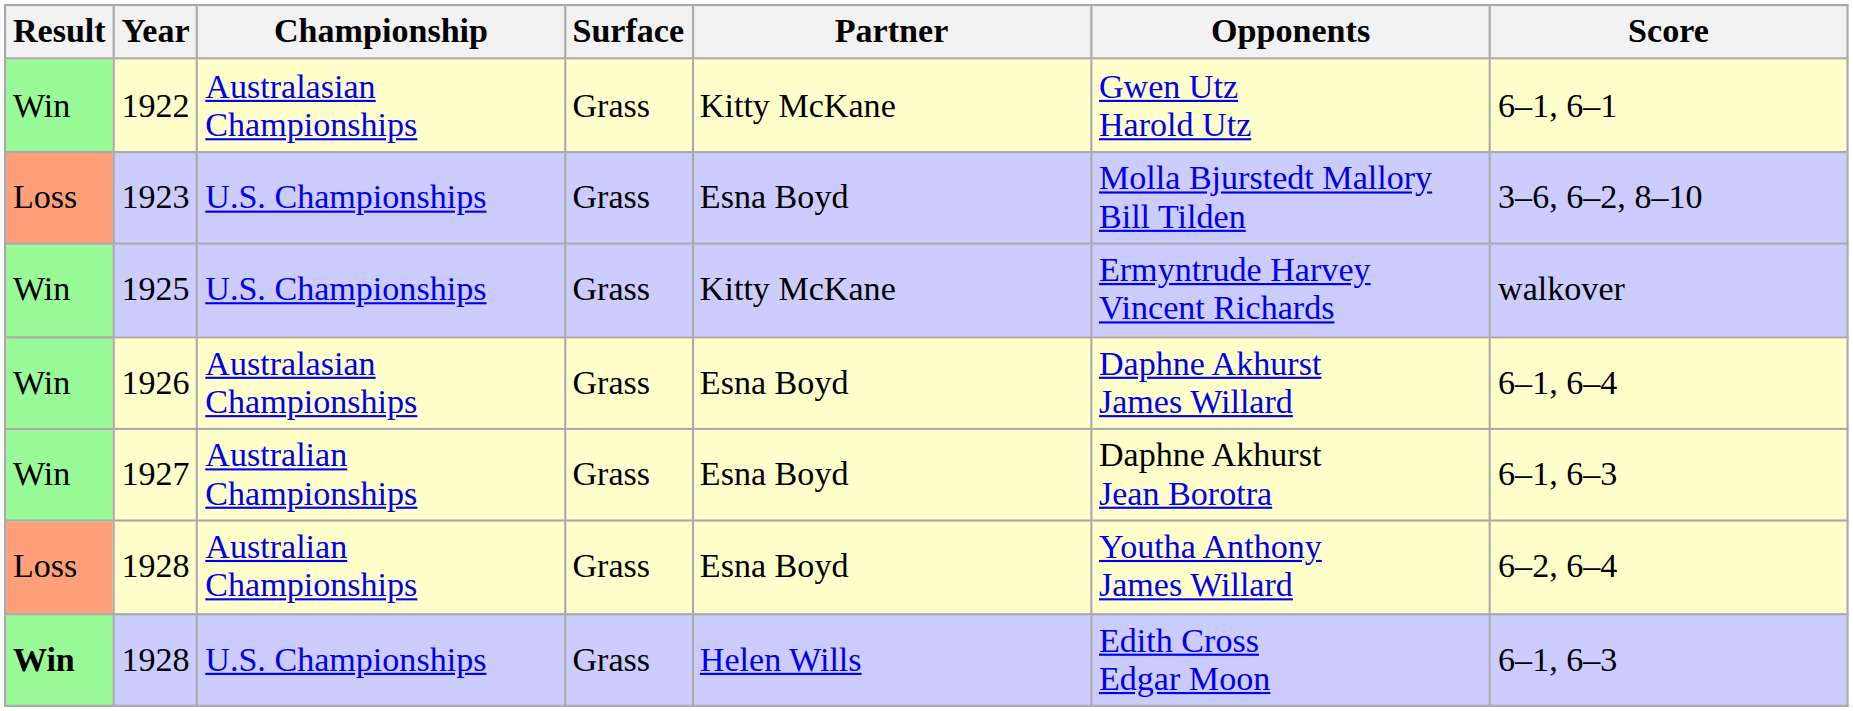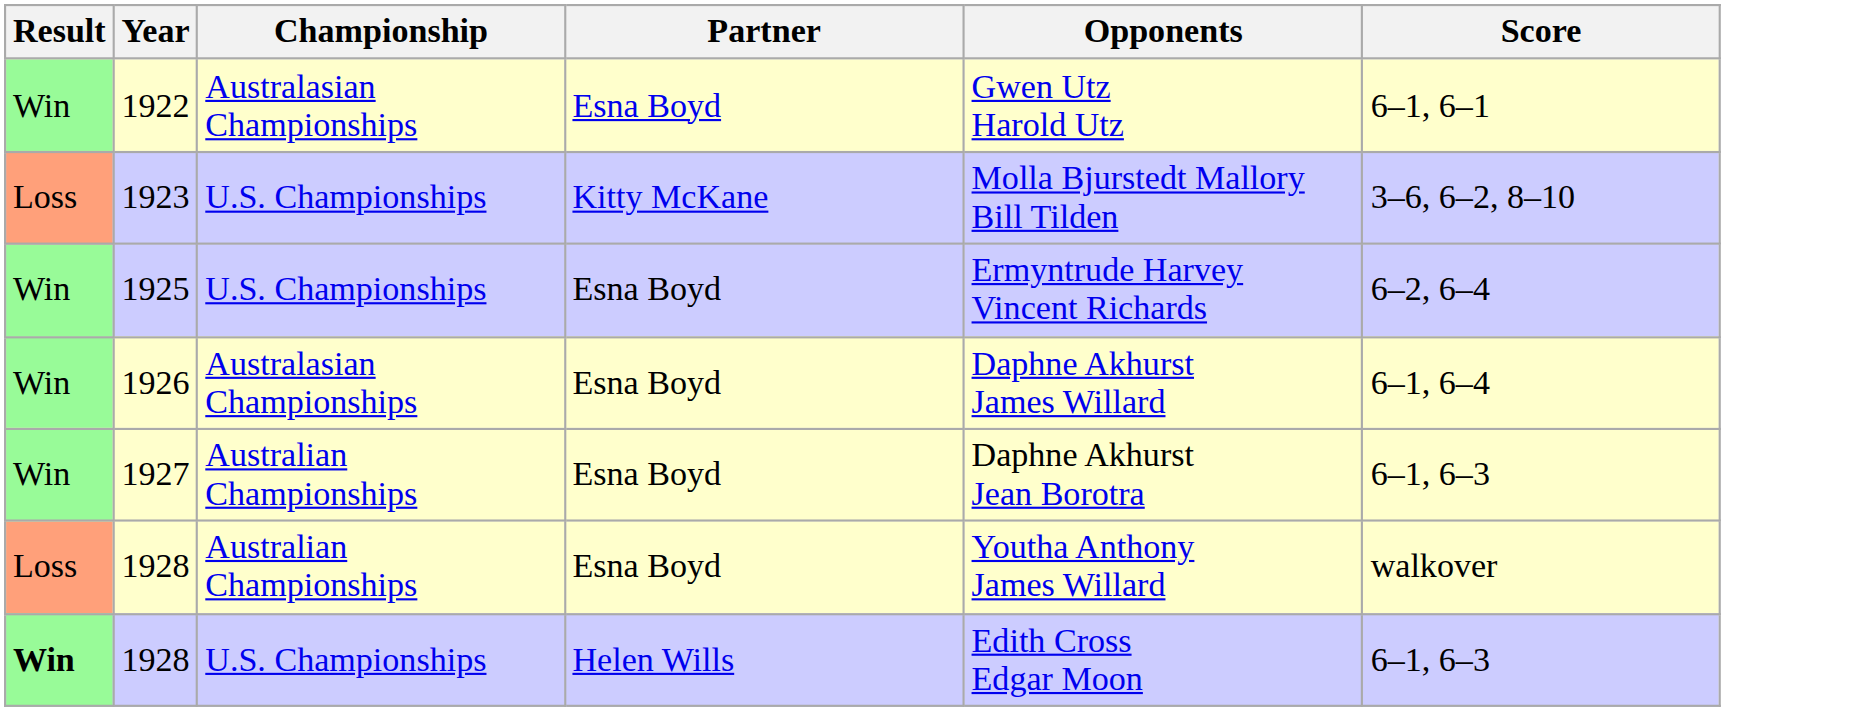 <table class="sortable wikitable">
 <tr>
 <th style="width:40px">Result</th>
 <th style="width:30px">Year</th>
 <th style="width:165px">Championship</th>
-<th style="width:50px">Surface</th>
 <th style="width:180px">Partner</th>
 <th style="width:180px">Opponents</th>
 <th style="width:160px" class="unsortable">Score</th>
 </tr>
 <tr style="background:#ffc;">
 <td style="background:#98fb98;">Win</td>
 <td>1922</td>
 <td><a href='#'>Australasian Championships</a></td>
-<td>Grass</td>
-<td> Kitty McKane</td>
+<td> <a href='#'>Esna Boyd</a></td>
 <td> <a href='#'>Gwen Utz</a> <br>  <a href='#'>Harold Utz</a></td>
 <td>6–1, 6–1</td>
 </tr>
 <tr style="background:#ccf;">
 <td style="background:#ffa07a;">Loss</td>
 <td>1923</td>
 <td><a href='#'>U.S. Championships</a></td>
-<td>Grass</td>
-<td> Esna Boyd</td>
+<td> <a href='#'>Kitty McKane</a></td>
 <td> <a href='#'>Molla Bjurstedt Mallory</a> <br>  <a href='#'>Bill Tilden</a></td>
 <td>3–6, 6–2, 8–10</td>
 </tr>
 <tr bgcolor="#CCCCFF">
 <td style="background:#98fb98;">Win</td>
 <td>1925</td>
 <td><a href='#'>U.S. Championships</a></td>
-<td>Grass</td>
-<td> Kitty McKane</td>
+<td> Esna Boyd</td>
 <td> <a href='#'>Ermyntrude Harvey</a><br>  <a href='#'>Vincent Richards</a></td>
-<td>walkover</td>
+<td>6–2, 6–4</td>
 </tr>
 <tr style="background:#ffc;">
 <td style="background:#98fb98;">Win</td>
 <td>1926</td>
 <td><a href='#'>Australasian Championships</a></td>
-<td>Grass</td>
 <td> Esna Boyd</td>
 <td> <a href='#'>Daphne Akhurst</a> <br>  <a href='#'>James Willard</a></td>
 <td>6–1, 6–4</td>
 </tr>
 <tr style="background:#ffc;">
 <td style="background:#98fb98;">Win</td>
 <td>1927</td>
 <td><a href='#'>Australian Championships</a></td>
-<td>Grass</td>
 <td> Esna Boyd</td>
 <td> Daphne Akhurst <br>  <a href='#'>Jean Borotra</a></td>
 <td>6–1, 6–3</td>
 </tr>
 <tr style="background:#ffc;">
 <td style="background:#ffa07a;">Loss</td>
 <td>1928</td>
 <td><a href='#'>Australian Championships</a></td>
-<td>Grass</td>
 <td> Esna Boyd</td>
 <td> <a href='#'>Youtha Anthony</a> <br>  <a href='#'>James Willard</a></td>
-<td>6–2, 6–4</td>
+<td>walkover</td>
 </tr>
 <tr style="background:#ccf;">
 <td style="background:#98fb98;"><strong>Win</strong></td>
 <td>1928</td>
 <td><a href='#'>U.S. Championships</a></td>
-<td>Grass</td>
 <td> <a href='#'>Helen Wills</a></td>
 <td> <a href='#'>Edith Cross</a> <br>  <a href='#'>Edgar Moon</a></td>
 <td>6–1, 6–3</td>
 </tr>
 </table>
